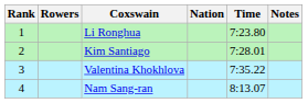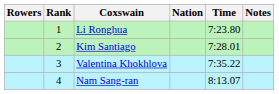 <table class="wikitable sortable" style="text-align:center">
 <tr>
+<th>Rowers</th>
 <th>Rank</th>
-<th>Rowers</th>
 <th>Coxswain</th>
 <th>Nation</th>
 <th>Time</th>
 <th>Notes</th>
 </tr>
 <tr bgcolor=bbf3bb>
+<td align=left></td>
 <td>1</td>
-<td align=left></td>
 <td align=left><a href='#'>Li Ronghua</a></td>
 <td align=left></td>
 <td>7:23.80</td>
 <td></td>
 </tr>
 <tr bgcolor=bbf3bb>
+<td align=left data-sort-value="Bradley, Elizabeth"></td>
 <td>2</td>
-<td align=left data-sort-value="Bradley, Elizabeth"></td>
 <td align=left data-sort-value="Santiago, Kim"><a href='#'>Kim Santiago</a></td>
 <td align=left></td>
 <td>7:28.01</td>
 <td></td>
 </tr>
 <tr bgcolor=bbf3ff>
+<td align=left data-sort-value="Ribinskaitė, Reda"></td>
 <td>3</td>
-<td align=left data-sort-value="Ribinskaitė, Reda"></td>
 <td align=left data-sort-value="Khoklova, Valentina"><a href='#'>Valentina Khokhlova</a></td>
 <td align=left></td>
 <td>7:35.22</td>
 <td></td>
 </tr>
 <tr bgcolor=bbf3ff>
+<td align=left></td>
 <td>4</td>
-<td align=left></td>
 <td align=left><a href='#'>Nam Sang-ran</a></td>
 <td align=left></td>
 <td>8:13.07</td>
 <td></td>
 </tr>
 </table>
